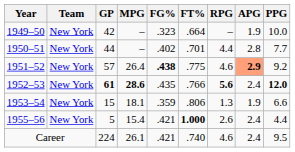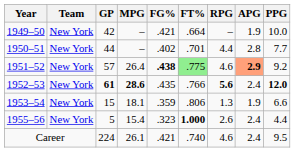 <table class="wikitable sortable" style="font-size:95%; text-align:right;">
 <tr>
 <th>Year</th>
 <th>Team</th>
 <th>GP</th>
 <th>MPG</th>
 <th>FG%</th>
 <th>FT%</th>
 <th>RPG</th>
 <th>APG</th>
 <th>PPG</th>
 </tr>
 <tr>
 <td style="text-align:left;"><a href='#'>1949–50</a></td>
 <td style="text-align:left;"><a href='#'>New York</a></td>
 <td>42</td>
 <td>–</td>
-<td>.323</td>
+<td>.421</td>
 <td>.664</td>
 <td>–</td>
 <td>1.9</td>
 <td>10.0</td>
 </tr>
 <tr>
 <td style="text-align:left;"><a href='#'>1950–51</a></td>
 <td style="text-align:left;"><a href='#'>New York</a></td>
 <td>44</td>
 <td>–</td>
 <td>.402</td>
 <td>.701</td>
 <td>4.4</td>
 <td>2.8</td>
 <td>7.7</td>
 </tr>
 <tr>
 <td style="text-align:left;"><a href='#'>1951–52</a></td>
 <td style="text-align:left;"><a href='#'>New York</a></td>
 <td>57</td>
 <td>26.4</td>
 <td><strong>.438</strong></td>
-<td>.775</td>
+<td style="background: lightgreen;">.775</td>
 <td>4.6</td>
 <td style="background: lightsalmon;"><strong>2.9</strong></td>
 <td>9.2</td>
 </tr>
 <tr>
 <td style="text-align:left;"><a href='#'>1952–53</a></td>
 <td style="text-align:left;"><a href='#'>New York</a></td>
 <td><strong>61</strong></td>
 <td><strong>28.6</strong></td>
 <td>.435</td>
 <td>.766</td>
 <td><strong>5.6</strong></td>
 <td>2.4</td>
 <td><strong>12.0</strong></td>
 </tr>
 <tr>
 <td style="text-align:left;"><a href='#'>1953–54</a></td>
 <td style="text-align:left;"><a href='#'>New York</a></td>
 <td>15</td>
 <td>18.1</td>
 <td>.359</td>
 <td>.806</td>
 <td>1.3</td>
 <td>1.9</td>
 <td>6.6</td>
 </tr>
 <tr>
 <td style="text-align:left;"><a href='#'>1955–56</a></td>
 <td style="text-align:left;"><a href='#'>New York</a></td>
 <td>5</td>
 <td>15.4</td>
-<td>.421</td>
+<td>.323</td>
 <td><strong>1.000</strong></td>
 <td>2.6</td>
 <td>2.4</td>
 <td>4.4</td>
 </tr>
 <tr class="sortbottom">
 <td style="text-align:center;" colspan="2">Career</td>
 <td>224</td>
 <td>26.1</td>
 <td>.421</td>
 <td>.740</td>
 <td>4.6</td>
 <td>2.4</td>
 <td>9.5</td>
 </tr>
 </table>
